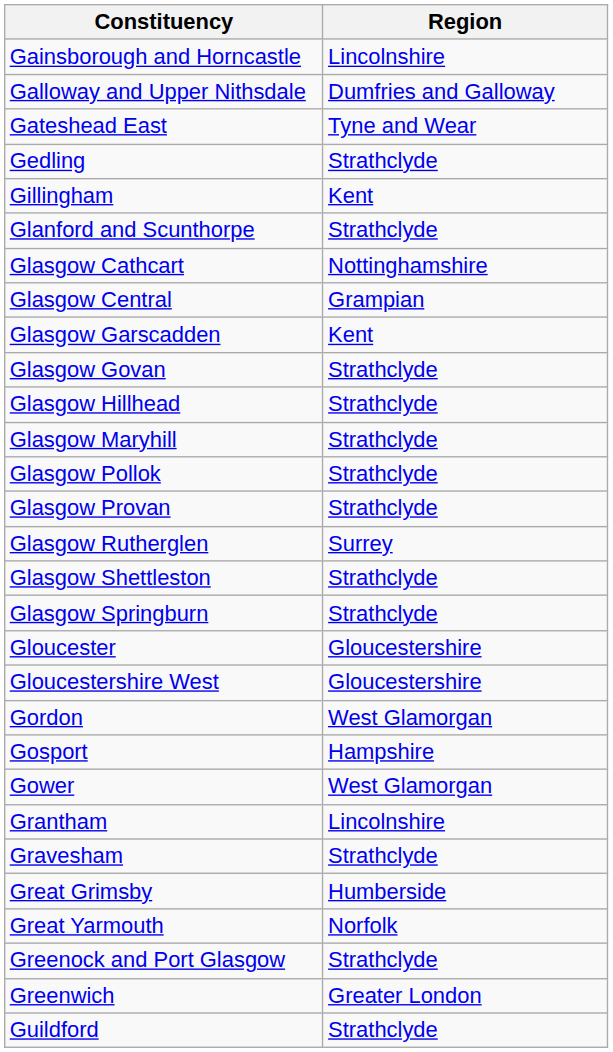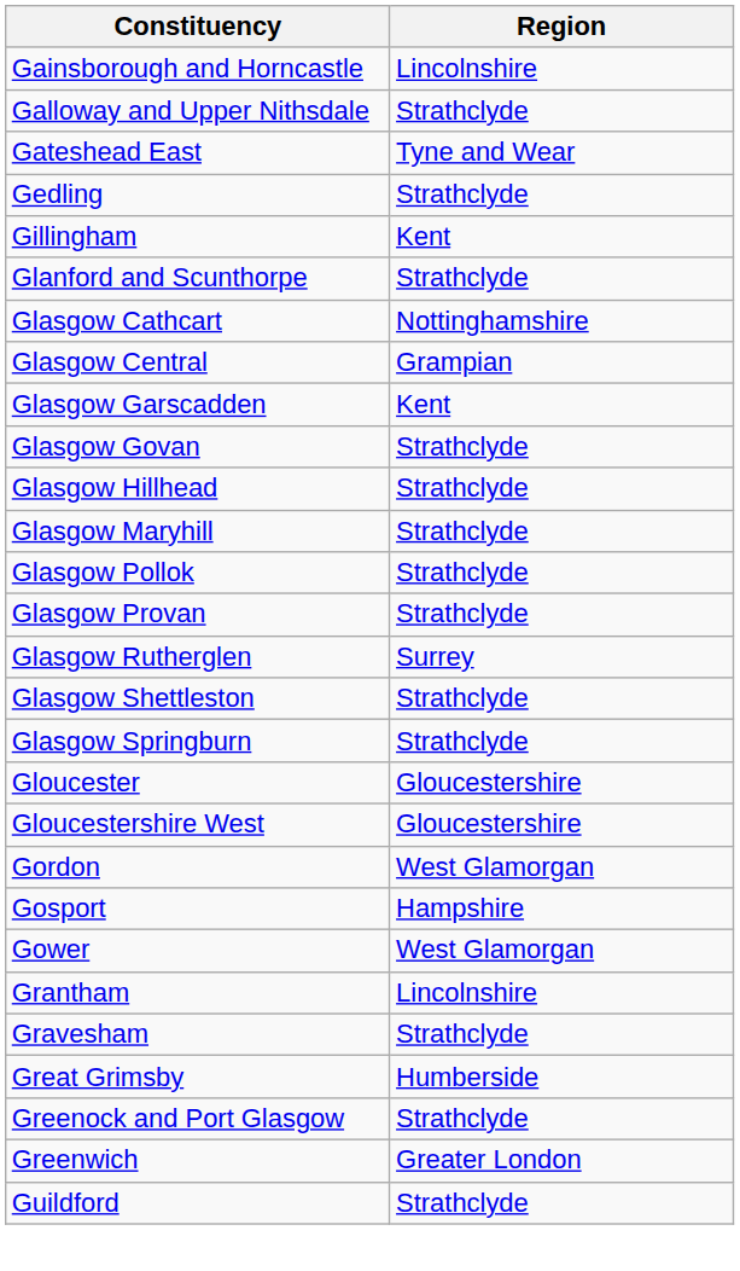 <table class="wikitable">
 <tr>
 <th width="225px">Constituency</th>
 <th width="200px">Region</th>
 </tr>
 <tr>
 <td><a href='#'>Gainsborough and Horncastle</a></td>
 <td align="left"><a href='#'>Lincolnshire</a></td>
 </tr>
 <tr>
 <td><a href='#'>Galloway and Upper Nithsdale</a></td>
-<td align="left"><a href='#'>Dumfries and Galloway</a></td>
+<td><a href='#'>Strathclyde</a></td>
 </tr>
 <tr>
 <td><a href='#'>Gateshead East</a></td>
 <td align="left"><a href='#'>Tyne and Wear</a></td>
 </tr>
 <tr>
 <td><a href='#'>Gedling</a></td>
 <td><a href='#'>Strathclyde</a></td>
 </tr>
 <tr>
 <td><a href='#'>Gillingham</a></td>
 <td><a href='#'>Kent</a></td>
 </tr>
 <tr>
 <td><a href='#'>Glanford and Scunthorpe</a></td>
 <td><a href='#'>Strathclyde</a></td>
 </tr>
 <tr>
 <td><a href='#'>Glasgow Cathcart</a></td>
 <td><a href='#'>Nottinghamshire</a></td>
 </tr>
 <tr>
 <td><a href='#'>Glasgow Central</a></td>
 <td><a href='#'>Grampian</a></td>
 </tr>
 <tr>
 <td><a href='#'>Glasgow Garscadden</a></td>
 <td><a href='#'>Kent</a></td>
 </tr>
 <tr>
 <td><a href='#'>Glasgow Govan</a></td>
 <td><a href='#'>Strathclyde</a></td>
 </tr>
 <tr>
 <td><a href='#'>Glasgow Hillhead</a></td>
 <td><a href='#'>Strathclyde</a></td>
 </tr>
 <tr>
 <td><a href='#'>Glasgow Maryhill</a></td>
 <td><a href='#'>Strathclyde</a></td>
 </tr>
 <tr>
 <td><a href='#'>Glasgow Pollok</a></td>
 <td><a href='#'>Strathclyde</a></td>
 </tr>
 <tr>
 <td><a href='#'>Glasgow Provan</a></td>
 <td><a href='#'>Strathclyde</a></td>
 </tr>
 <tr>
 <td><a href='#'>Glasgow Rutherglen</a></td>
 <td><a href='#'>Surrey</a></td>
 </tr>
 <tr>
 <td><a href='#'>Glasgow Shettleston</a></td>
 <td><a href='#'>Strathclyde</a></td>
 </tr>
 <tr>
 <td><a href='#'>Glasgow Springburn</a></td>
 <td><a href='#'>Strathclyde</a></td>
 </tr>
 <tr>
 <td><a href='#'>Gloucester</a></td>
 <td><a href='#'>Gloucestershire</a></td>
 </tr>
 <tr>
 <td><a href='#'>Gloucestershire West</a></td>
 <td><a href='#'>Gloucestershire</a></td>
 </tr>
 <tr>
 <td><a href='#'>Gordon</a></td>
 <td><a href='#'>West Glamorgan</a></td>
 </tr>
 <tr>
 <td><a href='#'>Gosport</a></td>
 <td><a href='#'>Hampshire</a></td>
 </tr>
 <tr>
 <td><a href='#'>Gower</a></td>
 <td><a href='#'>West Glamorgan</a></td>
 </tr>
 <tr>
 <td><a href='#'>Grantham</a></td>
 <td><a href='#'>Lincolnshire</a></td>
 </tr>
 <tr>
 <td><a href='#'>Gravesham</a></td>
 <td><a href='#'>Strathclyde</a></td>
 </tr>
 <tr>
 <td><a href='#'>Great Grimsby</a></td>
 <td><a href='#'>Humberside</a></td>
 </tr>
 <tr>
-<td><a href='#'>Great Yarmouth</a></td>
-<td><a href='#'>Norfolk</a></td>
-</tr>
-<tr>
 <td><a href='#'>Greenock and Port Glasgow</a></td>
 <td><a href='#'>Strathclyde</a></td>
 </tr>
 <tr>
 <td><a href='#'>Greenwich</a></td>
 <td><a href='#'>Greater London</a></td>
 </tr>
 <tr>
 <td><a href='#'>Guildford</a></td>
 <td><a href='#'>Strathclyde</a></td>
 </tr>
 </table>
